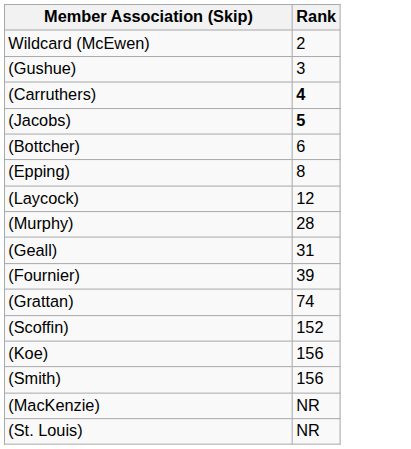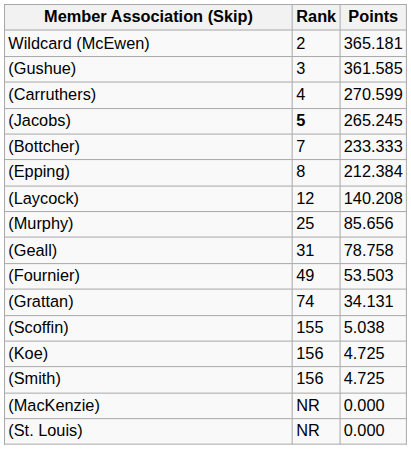 <table class="wikitable">
 <tr>
 <th scope="col" width=275>Member Association (Skip)</th>
 <th scope="col" width=15>Rank</th>
+<th scope="col" width=15>Points</th>
 </tr>
 <tr>
 <td> Wildcard (McEwen)</td>
 <td>2</td>
+<td>365.181</td>
 </tr>
 <tr>
 <td> (Gushue)</td>
 <td>3</td>
+<td>361.585</td>
 </tr>
 <tr>
 <td> (Carruthers)</td>
-<td><strong>4</strong></td>
+<td>4</td>
+<td>270.599</td>
 </tr>
 <tr>
 <td> (Jacobs)</td>
 <td><strong>5</strong></td>
+<td>265.245</td>
 </tr>
 <tr>
 <td> (Bottcher)</td>
-<td>6</td>
+<td>7</td>
+<td>233.333</td>
 </tr>
 <tr>
 <td> (Epping)</td>
 <td>8</td>
+<td>212.384</td>
 </tr>
 <tr>
 <td> (Laycock)</td>
 <td>12</td>
+<td>140.208</td>
 </tr>
 <tr>
 <td> (Murphy)</td>
-<td>28</td>
+<td>25</td>
+<td>85.656</td>
 </tr>
 <tr>
 <td> (Geall)</td>
 <td>31</td>
+<td>78.758</td>
 </tr>
 <tr>
 <td> (Fournier)</td>
-<td>39</td>
+<td>49</td>
+<td>53.503</td>
 </tr>
 <tr>
 <td> (Grattan)</td>
 <td>74</td>
+<td>34.131</td>
 </tr>
 <tr>
 <td> (Scoffin)</td>
-<td>152</td>
+<td>155</td>
+<td>5.038</td>
 </tr>
 <tr>
 <td> (Koe)</td>
 <td>156</td>
+<td>4.725</td>
 </tr>
 <tr>
 <td> (Smith)</td>
 <td>156</td>
+<td>4.725</td>
 </tr>
 <tr>
 <td> (MacKenzie)</td>
 <td>NR</td>
+<td>0.000</td>
 </tr>
 <tr>
 <td> (St. Louis)</td>
 <td>NR</td>
+<td>0.000</td>
 </tr>
 </table>
